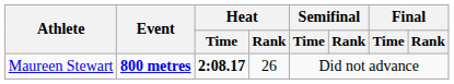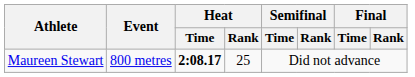 <table class=wikitable style="font-size:90%; text-align:center">
 <tr>
 <th rowspan=2>Athlete</th>
 <th rowspan=2>Event</th>
 <th colspan=2>Heat</th>
 <th colspan=2>Semifinal</th>
 <th colspan=2>Final</th>
 </tr>
 <tr style=font-size:95%>
 <th>Time</th>
 <th>Rank</th>
 <th>Time</th>
 <th>Rank</th>
 <th>Time</th>
 <th>Rank</th>
 </tr>
 <tr align=center>
 <td align=left><a href='#'>Maureen Stewart</a></td>
-<td align=left><strong><a href='#'>800 metres</a></strong></td>
+<td align=left><a href='#'>800 metres</a></td>
 <td><strong>2:08.17</strong></td>
-<td>26</td>
+<td>25</td>
 <td colspan=4>Did not advance</td>
 </tr>
 </table>
